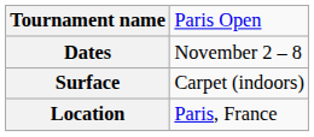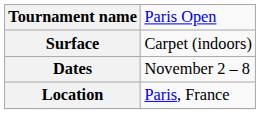 <table class="wikitable">
 <tr>
 <th>Tournament name</th>
 <td><a href='#'>Paris Open</a></td>
 </tr>
 <tr>
+<th>Surface</th>
+<td>Carpet (indoors)</td>
+</tr>
+<tr>
 <th>Dates</th>
 <td>November 2 – 8</td>
-</tr>
-<tr>
-<th>Surface</th>
-<td>Carpet (indoors)</td>
 </tr>
 <tr>
 <th>Location</th>
 <td><a href='#'>Paris</a>, France</td>
 </tr>
 <tr>
 </tr>
 </table>
